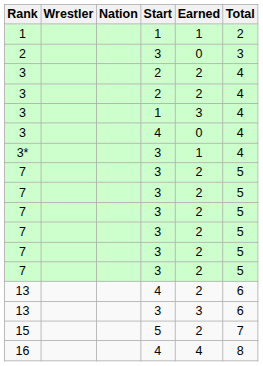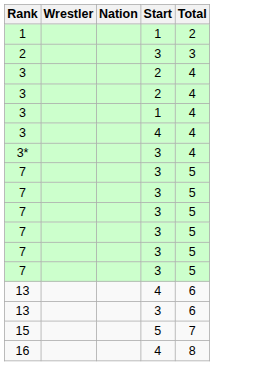 <table class="wikitable sortable" style="text-align:center;">
 <tr>
 <th>Rank</th>
 <th>Wrestler</th>
 <th>Nation</th>
 <th>Start</th>
-<th>Earned</th>
 <th>Total</th>
 </tr>
 <tr style="background:#cfc;">
 <td>1</td>
 <td align=left></td>
 <td align=left></td>
-<td>1</td>
 <td>1</td>
 <td>2</td>
 </tr>
 <tr style="background:#cfc;">
 <td>2</td>
 <td align=left></td>
 <td align=left></td>
 <td>3</td>
-<td>0</td>
 <td>3</td>
 </tr>
 <tr style="background:#cfc;">
 <td>3</td>
 <td align=left></td>
 <td align=left></td>
-<td>2</td>
 <td>2</td>
 <td>4</td>
 </tr>
 <tr style="background:#cfc;">
 <td>3</td>
 <td align=left></td>
 <td align=left></td>
 <td>2</td>
-<td>2</td>
 <td>4</td>
 </tr>
 <tr style="background:#cfc;">
 <td>3</td>
 <td align=left></td>
 <td align=left></td>
 <td>1</td>
-<td>3</td>
 <td>4</td>
 </tr>
 <tr style="background:#cfc;">
 <td>3</td>
 <td align=left></td>
 <td align=left></td>
 <td>4</td>
-<td>0</td>
 <td>4</td>
 </tr>
 <tr style="background:#cfc;">
 <td>3*</td>
 <td align=left></td>
 <td align=left></td>
 <td>3</td>
-<td>1</td>
 <td>4</td>
 </tr>
 <tr style="background:#cfc;">
 <td>7</td>
 <td align=left></td>
 <td align=left></td>
 <td>3</td>
-<td>2</td>
 <td>5</td>
 </tr>
 <tr style="background:#cfc;">
 <td>7</td>
 <td align=left></td>
 <td align=left></td>
 <td>3</td>
-<td>2</td>
 <td>5</td>
 </tr>
 <tr style="background:#cfc;">
 <td>7</td>
 <td align=left></td>
 <td align=left></td>
 <td>3</td>
-<td>2</td>
 <td>5</td>
 </tr>
 <tr style="background:#cfc;">
 <td>7</td>
 <td align=left></td>
 <td align=left></td>
 <td>3</td>
-<td>2</td>
 <td>5</td>
 </tr>
 <tr style="background:#cfc;">
 <td>7</td>
 <td align=left></td>
 <td align=left></td>
 <td>3</td>
-<td>2</td>
 <td>5</td>
 </tr>
 <tr style="background:#cfc;">
 <td>7</td>
 <td align=left></td>
 <td align=left></td>
 <td>3</td>
-<td>2</td>
 <td>5</td>
 </tr>
 <tr>
 <td>13</td>
 <td align=left></td>
 <td align=left></td>
 <td>4</td>
-<td>2</td>
 <td>6</td>
 </tr>
 <tr>
 <td>13</td>
 <td align=left></td>
 <td align=left></td>
-<td>3</td>
 <td>3</td>
 <td>6</td>
 </tr>
 <tr>
 <td>15</td>
 <td align=left></td>
 <td align=left></td>
 <td>5</td>
-<td>2</td>
 <td>7</td>
 </tr>
 <tr>
 <td>16</td>
 <td align=left></td>
 <td align=left></td>
 <td>4</td>
-<td>4</td>
 <td>8</td>
 </tr>
 </table>
